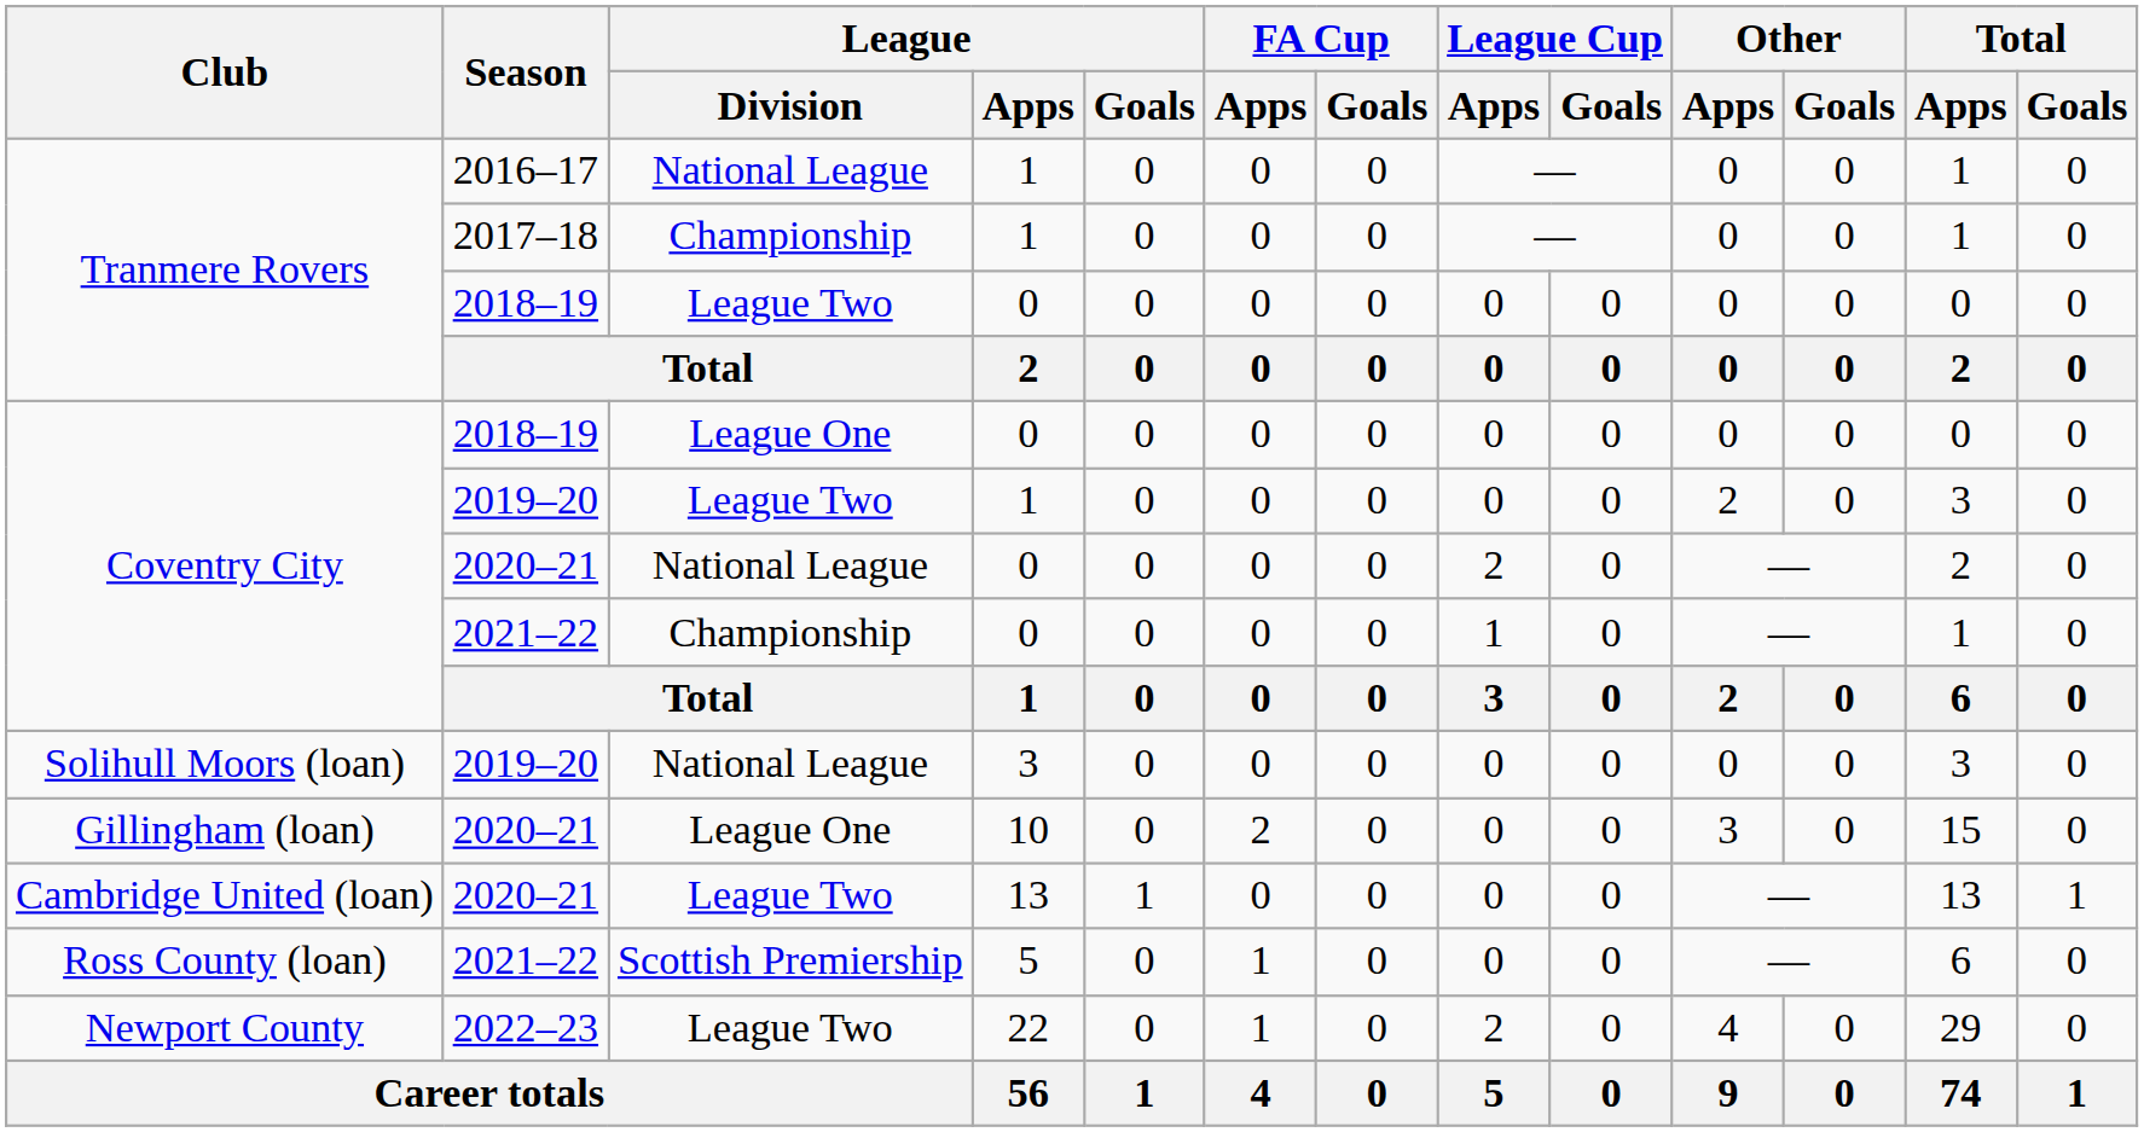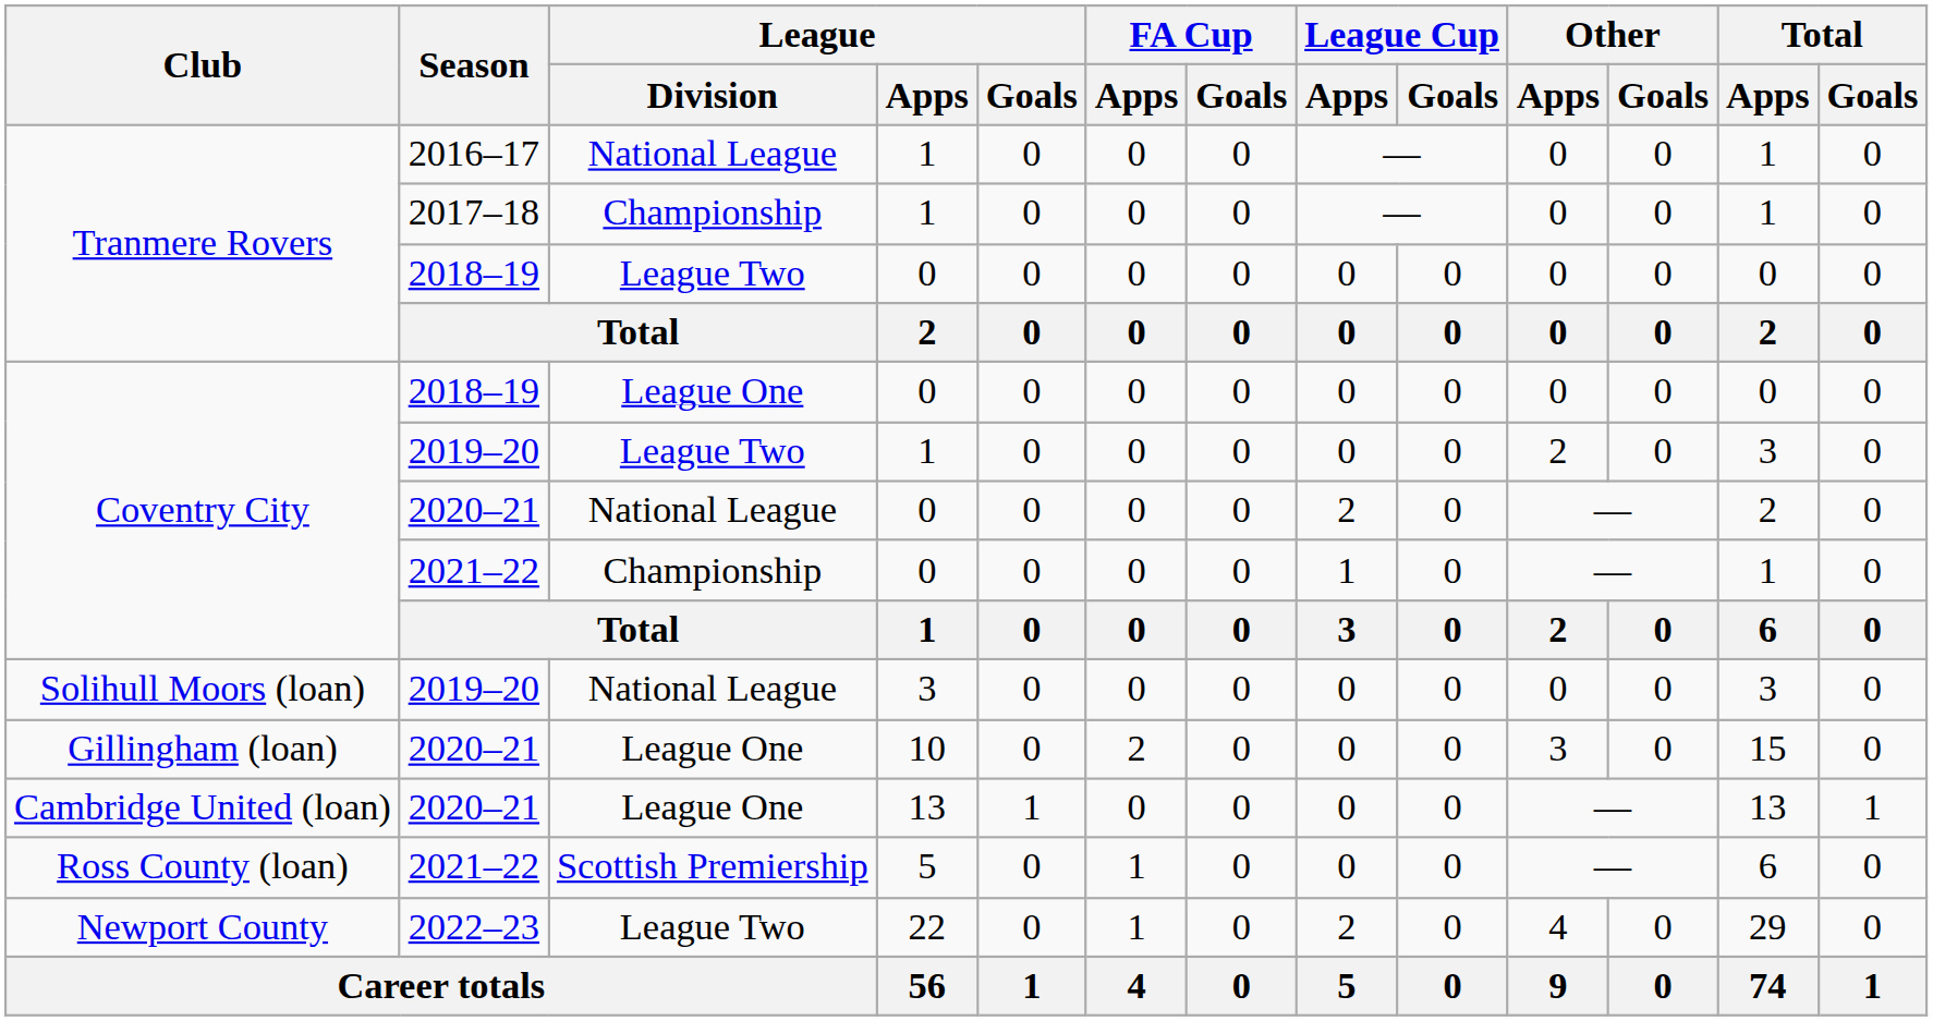 <table class="wikitable" style="text-align: center">
 <tr>
 <th rowspan="2">Club</th>
 <th rowspan="2">Season</th>
 <th colspan="3">League</th>
 <th colspan="2"><a href='#'>FA Cup</a></th>
 <th colspan="2"><a href='#'>League Cup</a></th>
 <th colspan="2">Other</th>
 <th colspan="2">Total</th>
 </tr>
 <tr>
 <th>Division</th>
 <th>Apps</th>
 <th>Goals</th>
 <th>Apps</th>
 <th>Goals</th>
 <th>Apps</th>
 <th>Goals</th>
 <th>Apps</th>
 <th>Goals</th>
 <th>Apps</th>
 <th>Goals</th>
 </tr>
 <tr>
 <td rowspan="4"><a href='#'>Tranmere Rovers</a></td>
 <td>2016–17</td>
 <td><a href='#'>National League</a></td>
 <td>1</td>
 <td>0</td>
 <td>0</td>
 <td>0</td>
 <td colspan=2>—</td>
 <td>0</td>
 <td>0</td>
 <td>1</td>
 <td>0</td>
 </tr>
 <tr>
 <td>2017–18</td>
 <td><a href='#'>Championship</a></td>
 <td>1</td>
 <td>0</td>
 <td>0</td>
 <td>0</td>
 <td colspan=2>—</td>
 <td>0</td>
 <td>0</td>
 <td>1</td>
 <td>0</td>
 </tr>
 <tr>
 <td><a href='#'>2018–19</a></td>
 <td><a href='#'>League Two</a></td>
 <td>0</td>
 <td>0</td>
 <td>0</td>
 <td>0</td>
 <td>0</td>
 <td>0</td>
 <td>0</td>
 <td>0</td>
 <td>0</td>
 <td>0</td>
 </tr>
 <tr>
 <th colspan=2>Total</th>
 <th>2</th>
 <th>0</th>
 <th>0</th>
 <th>0</th>
 <th>0</th>
 <th>0</th>
 <th>0</th>
 <th>0</th>
 <th>2</th>
 <th>0</th>
 </tr>
 <tr>
 <td rowspan="5"><a href='#'>Coventry City</a></td>
 <td><a href='#'>2018–19</a></td>
 <td><a href='#'>League One</a></td>
 <td>0</td>
 <td>0</td>
 <td>0</td>
 <td>0</td>
 <td>0</td>
 <td>0</td>
 <td>0</td>
 <td>0</td>
 <td>0</td>
 <td>0</td>
 </tr>
 <tr>
 <td><a href='#'>2019–20</a></td>
 <td><a href='#'>League Two</a></td>
 <td>1</td>
 <td>0</td>
 <td>0</td>
 <td>0</td>
 <td>0</td>
 <td>0</td>
 <td>2</td>
 <td>0</td>
 <td>3</td>
 <td>0</td>
 </tr>
 <tr>
 <td><a href='#'>2020–21</a></td>
 <td>National League</td>
 <td>0</td>
 <td>0</td>
 <td>0</td>
 <td>0</td>
 <td>2</td>
 <td>0</td>
 <td colspan="2">—</td>
 <td>2</td>
 <td>0</td>
 </tr>
 <tr>
 <td><a href='#'>2021–22</a></td>
 <td>Championship</td>
 <td>0</td>
 <td>0</td>
 <td>0</td>
 <td>0</td>
 <td>1</td>
 <td>0</td>
 <td colspan=2>—</td>
 <td>1</td>
 <td>0</td>
 </tr>
 <tr>
 <th colspan=2>Total</th>
 <th>1</th>
 <th>0</th>
 <th>0</th>
 <th>0</th>
 <th>3</th>
 <th>0</th>
 <th>2</th>
 <th>0</th>
 <th>6</th>
 <th>0</th>
 </tr>
 <tr>
 <td><a href='#'>Solihull Moors</a> (loan)</td>
 <td><a href='#'>2019–20</a></td>
 <td>National League</td>
 <td>3</td>
 <td>0</td>
 <td>0</td>
 <td>0</td>
 <td>0</td>
 <td>0</td>
 <td>0</td>
 <td>0</td>
 <td>3</td>
 <td>0</td>
 </tr>
 <tr>
 <td><a href='#'>Gillingham</a> (loan)</td>
 <td><a href='#'>2020–21</a></td>
 <td>League One</td>
 <td>10</td>
 <td>0</td>
 <td>2</td>
 <td>0</td>
 <td>0</td>
 <td>0</td>
 <td>3</td>
 <td>0</td>
 <td>15</td>
 <td>0</td>
 </tr>
 <tr>
 <td><a href='#'>Cambridge United</a> (loan)</td>
 <td><a href='#'>2020–21</a></td>
-<td><a href='#'>League Two</a></td>
+<td>League One</td>
 <td>13</td>
 <td>1</td>
 <td>0</td>
 <td>0</td>
 <td>0</td>
 <td>0</td>
 <td colspan="2">—</td>
 <td>13</td>
 <td>1</td>
 </tr>
 <tr>
 <td><a href='#'>Ross County</a> (loan)</td>
 <td><a href='#'>2021–22</a></td>
 <td><a href='#'>Scottish Premiership</a></td>
 <td>5</td>
 <td>0</td>
 <td>1</td>
 <td>0</td>
 <td>0</td>
 <td>0</td>
 <td colspan="2">—</td>
 <td>6</td>
 <td>0</td>
 </tr>
 <tr>
 <td><a href='#'>Newport County</a></td>
 <td><a href='#'>2022–23</a></td>
 <td>League Two</td>
 <td>22</td>
 <td>0</td>
 <td>1</td>
 <td>0</td>
 <td>2</td>
 <td>0</td>
 <td>4</td>
 <td>0</td>
 <td>29</td>
 <td>0</td>
 </tr>
 <tr>
 <th colspan="3">Career totals</th>
 <th>56</th>
 <th>1</th>
 <th>4</th>
 <th>0</th>
 <th>5</th>
 <th>0</th>
 <th>9</th>
 <th>0</th>
 <th>74</th>
 <th>1</th>
 </tr>
 </table>
